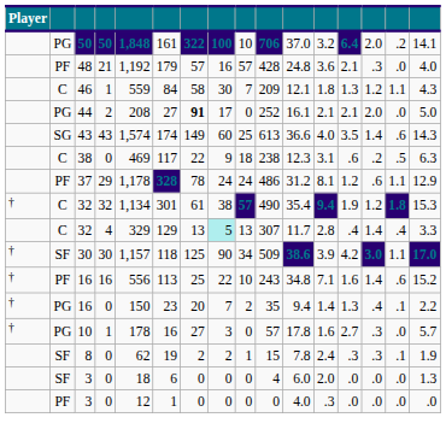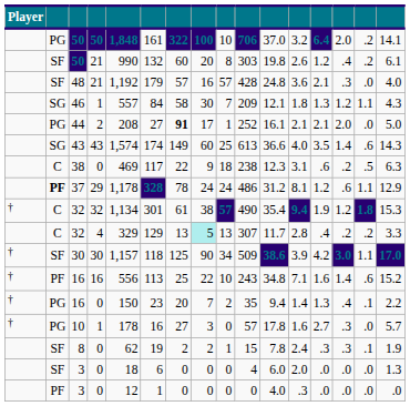 <table class="wikitable sortable" style="font-size: 95%; text-align:right;">
 <tr>
 <th style="background:#00778B; color:#FFFFFF; border-top:#280071 3px solid; border-bottom:#280071 3px solid;">Player</th>
 <th style="background:#00778B; color:#FFFFFF; border-top:#280071 3px solid; border-bottom:#280071 3px solid;"></th>
 <th style="background:#00778B; color:#FFFFFF; border-top:#280071 3px solid; border-bottom:#280071 3px solid;"></th>
 <th style="background:#00778B; color:#FFFFFF; border-top:#280071 3px solid; border-bottom:#280071 3px solid;"></th>
 <th style="background:#00778B; color:#FFFFFF; border-top:#280071 3px solid; border-bottom:#280071 3px solid;"></th>
 <th style="background:#00778B; color:#FFFFFF; border-top:#280071 3px solid; border-bottom:#280071 3px solid;"></th>
 <th style="background:#00778B; color:#FFFFFF; border-top:#280071 3px solid; border-bottom:#280071 3px solid;"></th>
 <th style="background:#00778B; color:#FFFFFF; border-top:#280071 3px solid; border-bottom:#280071 3px solid;"></th>
 <th style="background:#00778B; color:#FFFFFF; border-top:#280071 3px solid; border-bottom:#280071 3px solid;"></th>
 <th style="background:#00778B; color:#FFFFFF; border-top:#280071 3px solid; border-bottom:#280071 3px solid;"></th>
 <th style="background:#00778B; color:#FFFFFF; border-top:#280071 3px solid; border-bottom:#280071 3px solid;"></th>
 <th style="background:#00778B; color:#FFFFFF; border-top:#280071 3px solid; border-bottom:#280071 3px solid;"></th>
 <th style="background:#00778B; color:#FFFFFF; border-top:#280071 3px solid; border-bottom:#280071 3px solid;"></th>
 <th style="background:#00778B; color:#FFFFFF; border-top:#280071 3px solid; border-bottom:#280071 3px solid;"></th>
 <th style="background:#00778B; color:#FFFFFF; border-top:#280071 3px solid; border-bottom:#280071 3px solid;"></th>
 <th style="background:#00778B; color:#FFFFFF; border-top:#280071 3px solid; border-bottom:#280071 3px solid;"></th>
 </tr>
 <tr>
 <td style="text-align:left;"></td>
 <td style="text-align:center;">PG</td>
 <td style="background:#280071; color:#00778B;"><strong>50</strong></td>
 <td style="background:#280071; color:#00778B;"><strong>50</strong></td>
 <td style="background:#280071; color:#00778B;"><strong>1,848</strong></td>
 <td>161</td>
 <td style="background:#280071; color:#00778B;"><strong>322</strong></td>
 <td style="background:#280071; color:#00778B;"><strong>100</strong></td>
 <td>10</td>
 <td style="background:#280071; color:#00778B;"><strong>706</strong></td>
 <td>37.0</td>
 <td>3.2</td>
 <td style="background:#280071; color:#00778B;"><strong>6.4</strong></td>
 <td>2.0</td>
 <td>.2</td>
 <td>14.1</td>
 </tr>
 <tr>
 <td style="text-align:left;"></td>
-<td style="text-align:center;">PF</td>
+<td style="text-align:center;">SF</td>
+<td style="background:#280071; color:#00778B;"><strong>50</strong></td>
+<td>21</td>
+<td>990</td>
+<td>132</td>
+<td>60</td>
+<td>20</td>
+<td>8</td>
+<td>303</td>
+<td>19.8</td>
+<td>2.6</td>
+<td>1.2</td>
+<td>.4</td>
+<td>.2</td>
+<td>6.1</td>
+</tr>
+<tr>
+<td style="text-align:left;"></td>
+<td style="text-align:center;">SF</td>
 <td>48</td>
 <td>21</td>
 <td>1,192</td>
 <td>179</td>
 <td>57</td>
 <td>16</td>
 <td>57</td>
 <td>428</td>
 <td>24.8</td>
 <td>3.6</td>
 <td>2.1</td>
 <td>.3</td>
 <td>.0</td>
 <td>4.0</td>
 </tr>
 <tr>
 <td style="text-align:left;"></td>
-<td style="text-align:center;">C</td>
+<td style="text-align:center;">SG</td>
 <td>46</td>
 <td>1</td>
-<td>559</td>
+<td>557</td>
 <td>84</td>
 <td>58</td>
 <td>30</td>
 <td>7</td>
 <td>209</td>
 <td>12.1</td>
 <td>1.8</td>
 <td>1.3</td>
 <td>1.2</td>
 <td>1.1</td>
 <td>4.3</td>
 </tr>
 <tr>
 <td style="text-align:left;"></td>
 <td style="text-align:center;">PG</td>
 <td>44</td>
 <td>2</td>
 <td>208</td>
 <td>27</td>
 <td><strong>91</strong></td>
 <td>17</td>
-<td>0</td>
+<td>1</td>
 <td>252</td>
 <td>16.1</td>
 <td>2.1</td>
 <td>2.1</td>
 <td>2.0</td>
 <td>.0</td>
 <td>5.0</td>
 </tr>
 <tr>
 <td style="text-align:left;"></td>
 <td style="text-align:center;">SG</td>
 <td>43</td>
 <td>43</td>
 <td>1,574</td>
 <td>174</td>
 <td>149</td>
 <td>60</td>
 <td>25</td>
 <td>613</td>
 <td>36.6</td>
 <td>4.0</td>
 <td>3.5</td>
 <td>1.4</td>
 <td>.6</td>
 <td>14.3</td>
 </tr>
 <tr>
 <td style="text-align:left;"></td>
 <td style="text-align:center;">C</td>
 <td>38</td>
 <td>0</td>
 <td>469</td>
 <td>117</td>
 <td>22</td>
 <td>9</td>
 <td>18</td>
 <td>238</td>
 <td>12.3</td>
 <td>3.1</td>
 <td>.6</td>
 <td>.2</td>
 <td>.5</td>
 <td>6.3</td>
 </tr>
 <tr>
 <td style="text-align:left;"></td>
-<td style="text-align:center;">PF</td>
+<td style="text-align:center;"><strong>PF</strong></td>
 <td>37</td>
 <td>29</td>
 <td>1,178</td>
 <td style="background:#280071; color:#00778B;"><strong>328</strong></td>
 <td>78</td>
 <td>24</td>
 <td>24</td>
 <td>486</td>
 <td>31.2</td>
 <td>8.1</td>
 <td>1.2</td>
 <td>.6</td>
 <td>1.1</td>
 <td>12.9</td>
 </tr>
 <tr>
 <td style="text-align:left;"><sup>†</sup></td>
 <td style="text-align:center;">C</td>
 <td>32</td>
 <td>32</td>
 <td>1,134</td>
 <td>301</td>
 <td>61</td>
 <td>38</td>
 <td style="background:#280071; color:#00778B;"><strong>57</strong></td>
 <td>490</td>
 <td>35.4</td>
 <td style="background:#280071; color:#00778B;"><strong>9.4</strong></td>
 <td>1.9</td>
 <td>1.2</td>
 <td style="background:#280071; color:#00778B;"><strong>1.8</strong></td>
 <td>15.3</td>
 </tr>
 <tr>
 <td style="text-align:left;"></td>
 <td style="text-align:center;">C</td>
 <td>32</td>
 <td>4</td>
 <td>329</td>
 <td>129</td>
 <td>13</td>
 <td style="background: paleturquoise;">5</td>
 <td>13</td>
 <td>307</td>
 <td>11.7</td>
 <td>2.8</td>
 <td>.4</td>
-<td>1.4</td>
-<td>.4</td>
+<td>.2</td>
+<td>.2</td>
 <td>3.3</td>
 </tr>
 <tr>
 <td style="text-align:left;"><sup>†</sup></td>
 <td style="text-align:center;">SF</td>
 <td>30</td>
 <td>30</td>
 <td>1,157</td>
 <td>118</td>
 <td>125</td>
 <td>90</td>
 <td>34</td>
 <td>509</td>
 <td style="background:#280071; color:#00778B;"><strong>38.6</strong></td>
 <td>3.9</td>
 <td>4.2</td>
 <td style="background:#280071; color:#00778B;"><strong>3.0</strong></td>
 <td>1.1</td>
 <td style="background:#280071; color:#00778B;"><strong>17.0</strong></td>
 </tr>
 <tr>
 <td style="text-align:left;"><sup>†</sup></td>
 <td style="text-align:center;">PF</td>
 <td>16</td>
 <td>16</td>
 <td>556</td>
 <td>113</td>
 <td>25</td>
 <td>22</td>
 <td>10</td>
 <td>243</td>
 <td>34.8</td>
 <td>7.1</td>
 <td>1.6</td>
 <td>1.4</td>
 <td>.6</td>
 <td>15.2</td>
 </tr>
 <tr>
 <td style="text-align:left;"><sup>†</sup></td>
 <td style="text-align:center;">PG</td>
 <td>16</td>
 <td>0</td>
 <td>150</td>
 <td>23</td>
 <td>20</td>
 <td>7</td>
 <td>2</td>
 <td>35</td>
 <td>9.4</td>
 <td>1.4</td>
 <td>1.3</td>
 <td>.4</td>
 <td>.1</td>
 <td>2.2</td>
 </tr>
 <tr>
 <td style="text-align:left;"><sup>†</sup></td>
 <td style="text-align:center;">PG</td>
 <td>10</td>
 <td>1</td>
 <td>178</td>
 <td>16</td>
 <td>27</td>
 <td>3</td>
 <td>0</td>
 <td>57</td>
 <td>17.8</td>
 <td>1.6</td>
 <td>2.7</td>
 <td>.3</td>
 <td>.0</td>
 <td>5.7</td>
 </tr>
 <tr>
 <td style="text-align:left;"></td>
 <td style="text-align:center;">SF</td>
 <td>8</td>
 <td>0</td>
 <td>62</td>
 <td>19</td>
 <td>2</td>
 <td>2</td>
 <td>1</td>
 <td>15</td>
 <td>7.8</td>
 <td>2.4</td>
 <td>.3</td>
 <td>.3</td>
 <td>.1</td>
 <td>1.9</td>
 </tr>
 <tr>
 <td style="text-align:left;"></td>
 <td style="text-align:center;">SF</td>
 <td>3</td>
 <td>0</td>
 <td>18</td>
 <td>6</td>
 <td>0</td>
 <td>0</td>
 <td>0</td>
 <td>4</td>
 <td>6.0</td>
 <td>2.0</td>
 <td>.0</td>
 <td>.0</td>
 <td>.0</td>
 <td>1.3</td>
 </tr>
 <tr>
 <td style="text-align:left;"></td>
 <td style="text-align:center;">PF</td>
 <td>3</td>
 <td>0</td>
 <td>12</td>
 <td>1</td>
 <td>0</td>
 <td>0</td>
 <td>0</td>
 <td>0</td>
 <td>4.0</td>
 <td>.3</td>
 <td>.0</td>
 <td>.0</td>
 <td>.0</td>
 <td>.0</td>
 </tr>
 </table>
